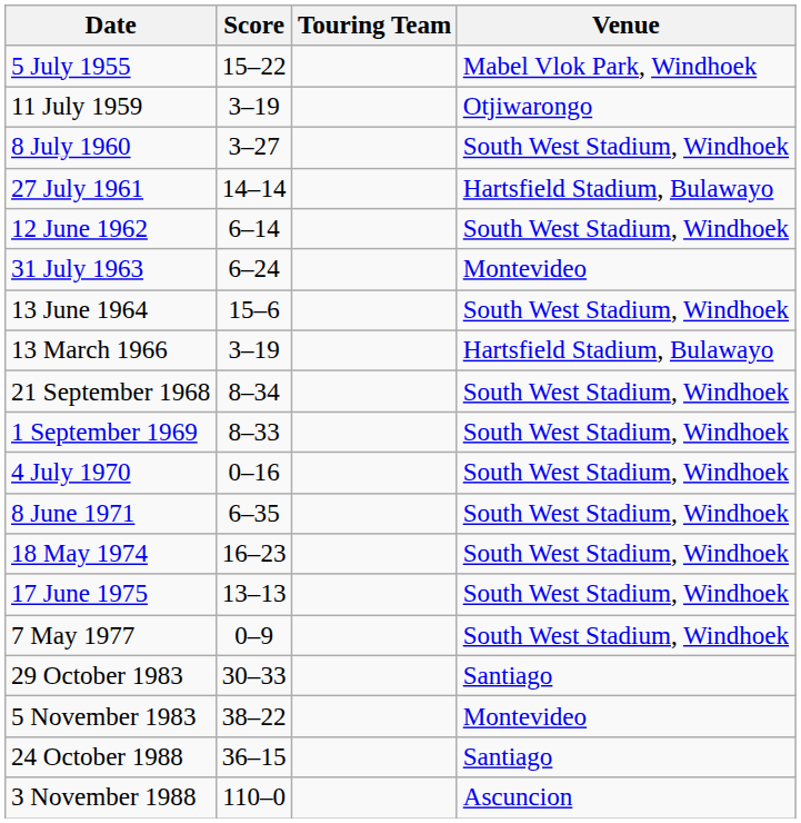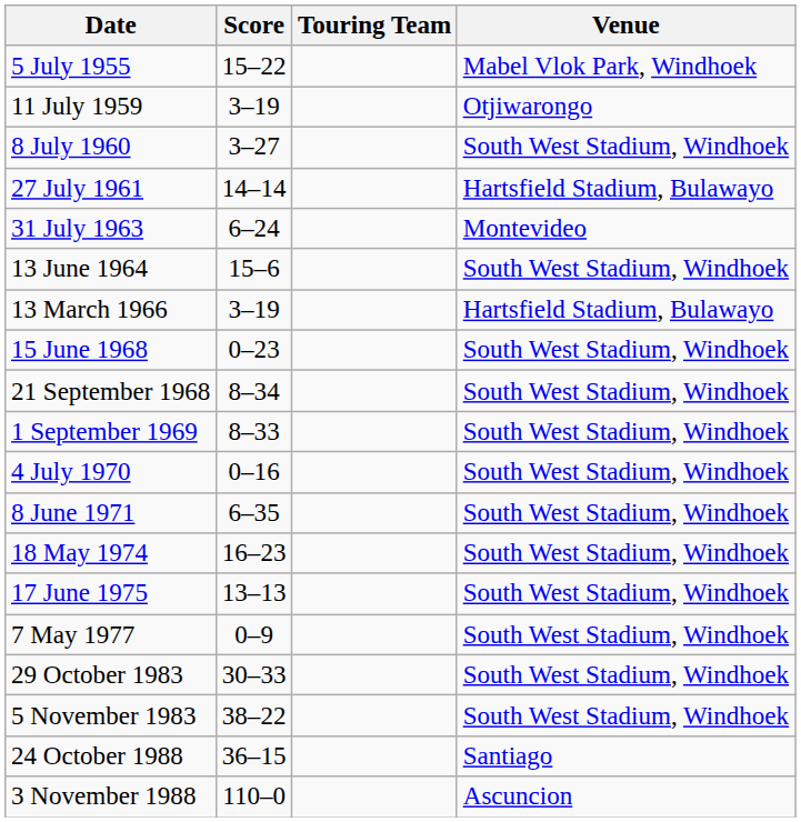 <table class="wikitable sortable">
 <tr>
 <th>Date</th>
 <th>Score</th>
 <th>Touring Team</th>
 <th>Venue</th>
 </tr>
 <tr>
 <td><a href='#'>5 July 1955</a></td>
 <td align=center>15–22</td>
 <td></td>
 <td><a href='#'>Mabel Vlok Park</a>, <a href='#'>Windhoek</a></td>
 </tr>
 <tr>
 <td>11 July 1959</td>
 <td align=center>3–19</td>
 <td></td>
 <td><a href='#'>Otjiwarongo</a></td>
 </tr>
 <tr>
 <td><a href='#'>8 July 1960</a></td>
 <td align=center>3–27</td>
 <td></td>
 <td><a href='#'>South West Stadium</a>, <a href='#'>Windhoek</a></td>
 </tr>
 <tr>
 <td><a href='#'>27 July 1961</a></td>
 <td align=center>14–14</td>
 <td></td>
 <td><a href='#'>Hartsfield Stadium</a>, <a href='#'>Bulawayo</a></td>
 </tr>
 <tr>
-<td><a href='#'>12 June 1962</a></td>
-<td align=center>6–14</td>
-<td></td>
-<td><a href='#'>South West Stadium</a>, <a href='#'>Windhoek</a></td>
-</tr>
-<tr>
 <td><a href='#'>31 July 1963</a></td>
 <td align=center>6–24</td>
 <td></td>
 <td><a href='#'>Montevideo</a></td>
 </tr>
 <tr>
 <td>13 June 1964</td>
 <td align=center>15–6</td>
 <td></td>
 <td><a href='#'>South West Stadium</a>, <a href='#'>Windhoek</a></td>
 </tr>
 <tr>
 <td>13 March 1966</td>
 <td align=center>3–19</td>
 <td></td>
 <td><a href='#'>Hartsfield Stadium</a>, <a href='#'>Bulawayo</a></td>
+</tr>
+<tr>
+<td><a href='#'>15 June 1968</a></td>
+<td align=center>0–23</td>
+<td></td>
+<td><a href='#'>South West Stadium</a>, <a href='#'>Windhoek</a></td>
 </tr>
 <tr>
 <td>21 September 1968</td>
 <td align=center>8–34</td>
 <td></td>
 <td><a href='#'>South West Stadium</a>, <a href='#'>Windhoek</a></td>
 </tr>
 <tr>
 <td><a href='#'>1 September 1969</a></td>
 <td align=center>8–33</td>
 <td></td>
 <td><a href='#'>South West Stadium</a>, <a href='#'>Windhoek</a></td>
 </tr>
 <tr>
 <td><a href='#'>4 July 1970</a></td>
 <td align=center>0–16</td>
 <td></td>
 <td><a href='#'>South West Stadium</a>, <a href='#'>Windhoek</a></td>
 </tr>
 <tr>
 <td><a href='#'>8 June 1971</a></td>
 <td align=center>6–35</td>
 <td></td>
 <td><a href='#'>South West Stadium</a>, <a href='#'>Windhoek</a></td>
 </tr>
 <tr>
 <td><a href='#'>18 May 1974</a></td>
 <td align=center>16–23</td>
 <td></td>
 <td><a href='#'>South West Stadium</a>, <a href='#'>Windhoek</a></td>
 </tr>
 <tr>
 <td><a href='#'>17 June 1975</a></td>
 <td align=center>13–13</td>
 <td></td>
 <td><a href='#'>South West Stadium</a>, <a href='#'>Windhoek</a></td>
 </tr>
 <tr>
 <td>7 May 1977</td>
 <td align=center>0–9</td>
 <td></td>
 <td><a href='#'>South West Stadium</a>, <a href='#'>Windhoek</a></td>
 </tr>
 <tr>
 <td>29 October 1983</td>
 <td align=center>30–33</td>
 <td></td>
-<td><a href='#'>Santiago</a></td>
+<td><a href='#'>South West Stadium</a>, <a href='#'>Windhoek</a></td>
 </tr>
 <tr>
 <td>5 November 1983</td>
 <td align=center>38–22</td>
 <td></td>
-<td><a href='#'>Montevideo</a></td>
+<td><a href='#'>South West Stadium</a>, <a href='#'>Windhoek</a></td>
 </tr>
 <tr>
 <td>24 October 1988</td>
 <td align=center>36–15</td>
 <td></td>
 <td><a href='#'>Santiago</a></td>
 </tr>
 <tr>
 <td>3 November 1988</td>
 <td align=center>110–0</td>
 <td></td>
 <td><a href='#'>Ascuncion</a></td>
 </tr>
 </table>
